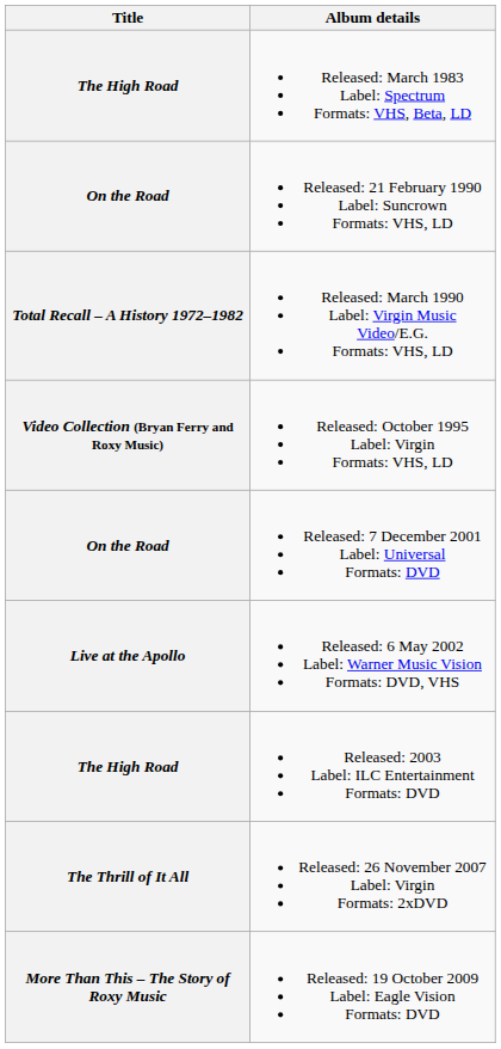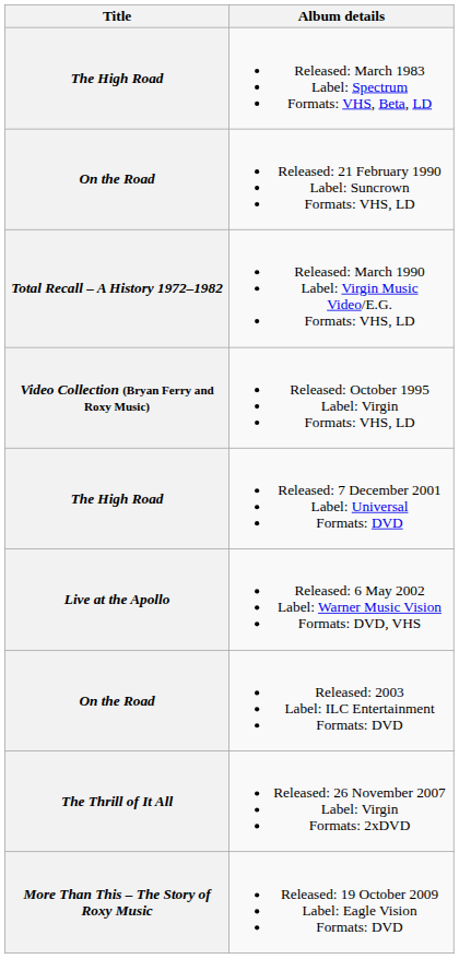 <table class="wikitable plainrowheaders" style="text-align:center;">
 <tr>
 <th scope="col" style="width:15em;">Title</th>
 <th scope="col" style="width:15em;">Album details</th>
 </tr>
 <tr>
 <th scope="row"><em>The High Road</em></th>
 <td><br><ul><li>Released: March 1983</li><li>Label: <a href='#'>Spectrum</a></li><li>Formats: <a href='#'>VHS</a>, <a href='#'>Beta</a>, <a href='#'>LD</a></li></ul></td>
 </tr>
 <tr>
 <th scope="row"><em>On the Road</em></th>
 <td><br><ul><li>Released: 21 February 1990</li><li>Label: Suncrown</li><li>Formats: VHS, LD</li></ul></td>
 </tr>
 <tr>
 <th scope="row"><em>Total Recall – A History 1972–1982</em></th>
 <td><br><ul><li>Released: March 1990</li><li>Label: <a href='#'>Virgin Music Video</a>/E.G.</li><li>Formats: VHS, LD</li></ul></td>
 </tr>
 <tr>
 <th scope="row"><em>Video Collection</em> <small>(Bryan Ferry and Roxy Music)</small></th>
 <td><br><ul><li>Released: October 1995</li><li>Label: Virgin</li><li>Formats: VHS, LD</li></ul></td>
 </tr>
 <tr>
-<th scope="row"><em>On the Road</em> </th>
+<th scope="row"><em>The High Road</em> </th>
 <td><br><ul><li>Released: 7 December 2001</li><li>Label: <a href='#'>Universal</a></li><li>Formats: <a href='#'>DVD</a></li></ul></td>
 </tr>
 <tr>
 <th scope="row"><em>Live at the Apollo</em></th>
 <td><br><ul><li>Released: 6 May 2002</li><li>Label: <a href='#'>Warner Music Vision</a></li><li>Formats: DVD, VHS</li></ul></td>
 </tr>
 <tr>
-<th scope="row"><em>The High Road</em> </th>
+<th scope="row"><em>On the Road</em> </th>
 <td><br><ul><li>Released: 2003</li><li>Label: ILC Entertainment</li><li>Formats: DVD</li></ul></td>
 </tr>
 <tr>
 <th scope="row"><em>The Thrill of It All</em></th>
 <td><br><ul><li>Released: 26 November 2007</li><li>Label: Virgin</li><li>Formats: 2xDVD</li></ul></td>
 </tr>
 <tr>
 <th scope="row"><em>More Than This – The Story of Roxy Music</em></th>
 <td><br><ul><li>Released: 19 October 2009</li><li>Label: Eagle Vision</li><li>Formats: DVD</li></ul></td>
 </tr>
 </table>
